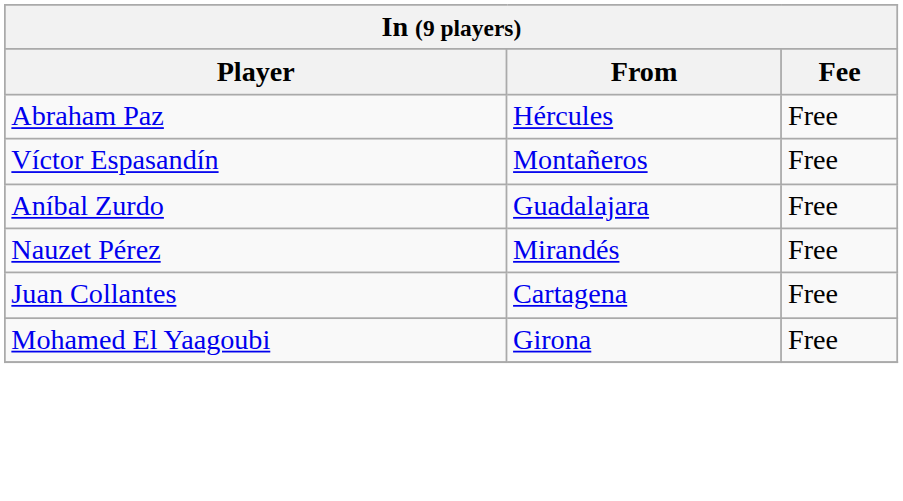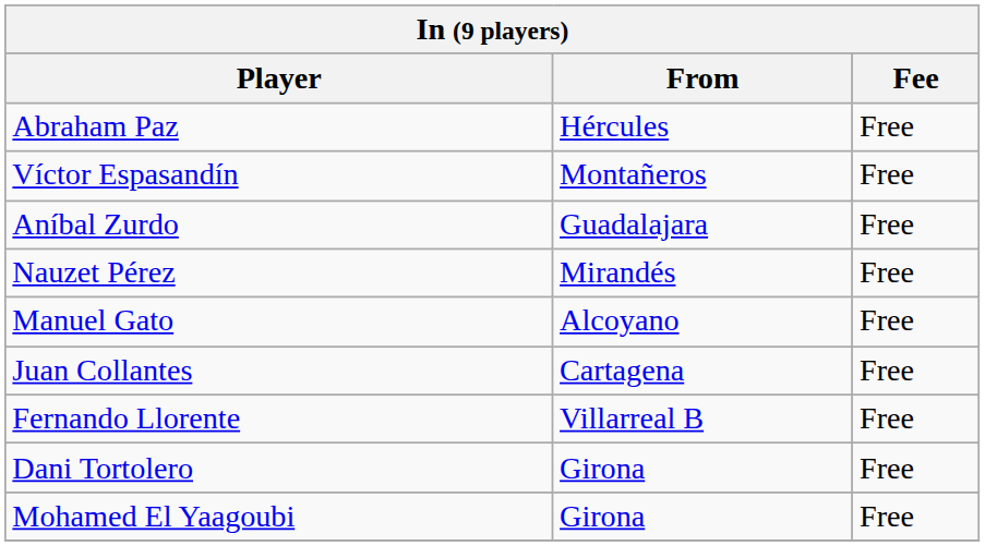 <table class="wikitable collapsible collapsed">
 <tr>
 <th colspan="3" width="500"> <strong>In</strong> <small>(9 players)</small></th>
 </tr>
 <tr>
 <th>Player</th>
 <th>From</th>
 <th>Fee</th>
 </tr>
 <tr>
 <td> <a href='#'>Abraham Paz</a></td>
 <td> <a href='#'>Hércules</a></td>
 <td>Free</td>
 </tr>
 <tr>
 <td> <a href='#'>Víctor Espasandín</a></td>
 <td> <a href='#'>Montañeros</a></td>
 <td>Free</td>
 </tr>
 <tr>
 <td> <a href='#'>Aníbal Zurdo</a></td>
 <td> <a href='#'>Guadalajara</a></td>
 <td>Free</td>
 </tr>
 <tr>
 <td> <a href='#'>Nauzet Pérez</a></td>
 <td> <a href='#'>Mirandés</a></td>
 <td>Free</td>
 </tr>
 <tr>
+<td> <a href='#'>Manuel Gato</a></td>
+<td> <a href='#'>Alcoyano</a></td>
+<td>Free</td>
+</tr>
+<tr>
 <td> <a href='#'>Juan Collantes</a></td>
 <td> <a href='#'>Cartagena</a></td>
+<td>Free</td>
+</tr>
+<tr>
+<td> <a href='#'>Fernando Llorente</a></td>
+<td> <a href='#'>Villarreal B</a></td>
+<td>Free</td>
+</tr>
+<tr>
+<td> <a href='#'>Dani Tortolero</a></td>
+<td> <a href='#'>Girona</a></td>
 <td>Free</td>
 </tr>
 <tr>
 <td> <a href='#'>Mohamed El Yaagoubi</a></td>
 <td> <a href='#'>Girona</a></td>
 <td>Free</td>
 </tr>
 <tr>
 </tr>
 </table>
